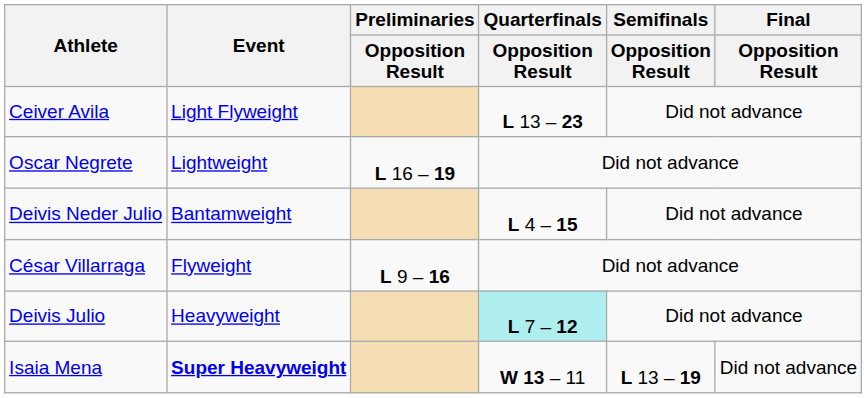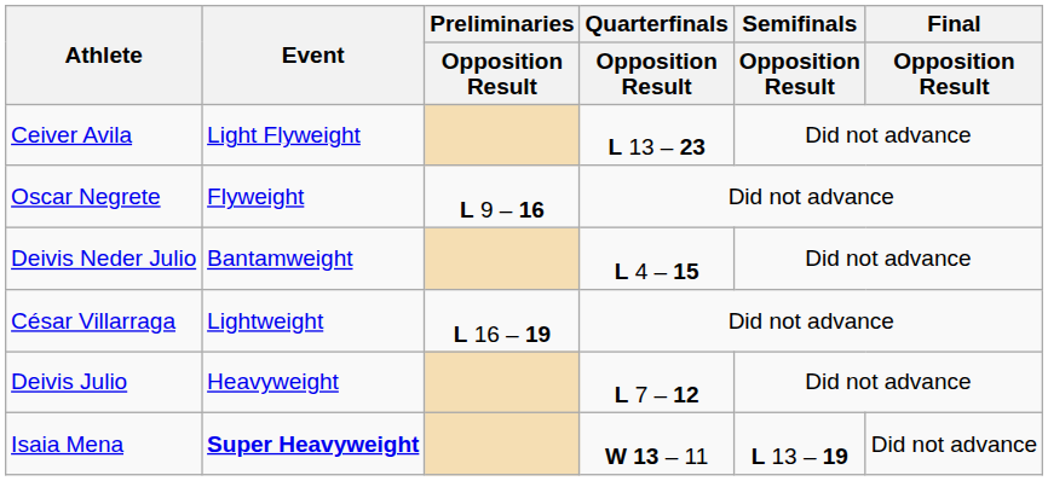 <table class="wikitable" border="1" style="font-size:90%">
 <tr>
 <th rowspan=2>Athlete</th>
 <th rowspan=2>Event</th>
 <th>Preliminaries</th>
 <th>Quarterfinals</th>
 <th>Semifinals</th>
 <th>Final</th>
 </tr>
 <tr>
 <th>Opposition<br>Result</th>
 <th>Opposition<br>Result</th>
 <th>Opposition<br>Result</th>
 <th>Opposition<br>Result</th>
 </tr>
 <tr>
 <td><a href='#'>Ceiver Avila</a></td>
 <td><a href='#'>Light Flyweight</a></td>
 <td bgcolor=wheat></td>
 <td align=center><br><strong>L</strong> 13 – <strong>23</strong></td>
 <td align=center colspan=2>Did not advance</td>
 </tr>
 <tr>
 <td><a href='#'>Oscar Negrete</a></td>
-<td><a href='#'>Lightweight</a></td>
-<td align=center><br><strong>L</strong> 16 – <strong>19</strong></td>
+<td><a href='#'>Flyweight</a></td>
+<td align=center><br><strong>L</strong> 9 – <strong>16</strong></td>
 <td align=center colspan=3>Did not advance</td>
 </tr>
 <tr>
 <td><a href='#'>Deivis Neder Julio</a></td>
 <td><a href='#'>Bantamweight</a></td>
 <td bgcolor=wheat></td>
 <td align=center><br><strong>L</strong> 4 – <strong>15</strong></td>
 <td align=center colspan=2>Did not advance</td>
 </tr>
 <tr>
 <td><a href='#'>César Villarraga</a></td>
-<td><a href='#'>Flyweight</a></td>
-<td align=center><br><strong>L</strong> 9 – <strong>16</strong></td>
+<td><a href='#'>Lightweight</a></td>
+<td align=center><br><strong>L</strong> 16 – <strong>19</strong></td>
 <td align=center colspan=3>Did not advance</td>
 </tr>
 <tr>
 <td><a href='#'>Deivis Julio</a></td>
 <td><a href='#'>Heavyweight</a></td>
 <td bgcolor=wheat></td>
-<td align=center style="background: paleturquoise;"><br><strong>L</strong> 7 – <strong>12</strong></td>
+<td align=center><br><strong>L</strong> 7 – <strong>12</strong></td>
 <td align=center colspan=2>Did not advance</td>
 </tr>
 <tr>
 <td><a href='#'>Isaia Mena</a></td>
 <td><strong><a href='#'>Super Heavyweight</a></strong></td>
 <td bgcolor=wheat></td>
 <td align=center><br><strong>W</strong> <strong>13</strong> – 11</td>
 <td align=center><br><strong>L</strong> 13 – <strong>19</strong></td>
 <td align=center colspan=2>Did not advance</td>
 </tr>
 </table>
